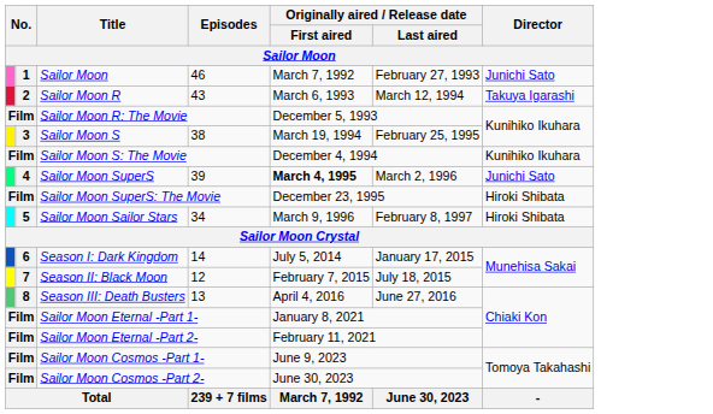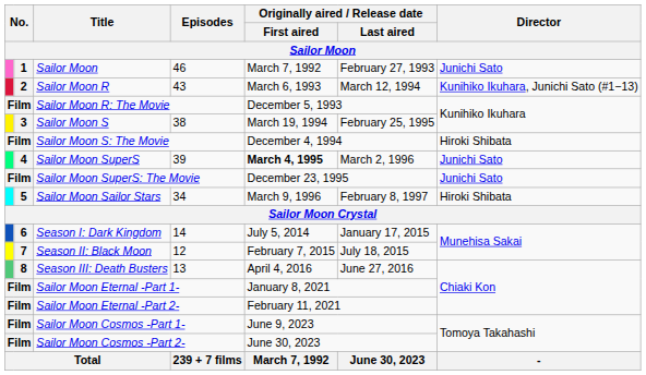 <table class="wikitable sortable">
 <tr>
 <th colspan="2" rowspan="2">No.</th>
 <th rowspan="2"><strong>Title</strong></th>
 <th rowspan="2">Episodes</th>
 <th colspan="2">Originally aired / Release date</th>
 <th rowspan="2">Director</th>
 </tr>
 <tr>
 <th>First aired</th>
 <th>Last aired</th>
 </tr>
 <tr>
 <th colspan="7"><em><a href='#'>Sailor Moon</a></em></th>
 </tr>
 <tr>
 <th style="background:#ff66cc;"></th>
 <th>1</th>
 <td><em><a href='#'>Sailor Moon</a></em></td>
 <td>46</td>
 <td>March 7, 1992</td>
 <td>February 27, 1993</td>
 <td><a href='#'>Junichi Sato</a></td>
 </tr>
 <tr>
 <th style="background:#dc143c;"></th>
 <th>2</th>
 <td><em><a href='#'>Sailor Moon R</a></em></td>
 <td>43</td>
 <td>March 6, 1993</td>
 <td>March 12, 1994</td>
-<td><a href='#'>Takuya Igarashi</a></td>
+<td><a href='#'>Kunihiko Ikuhara</a>, Junichi Sato (#1−13)</td>
 </tr>
 <tr>
 <th colspan="2">Film</th>
 <td colspan="2"><em><a href='#'>Sailor Moon R: The Movie</a></em></td>
 <td colspan="2">December 5, 1993</td>
 <td rowspan="2">Kunihiko Ikuhara</td>
 </tr>
 <tr>
 <th style="background:#FFF200;"></th>
 <th>3</th>
 <td><em><a href='#'>Sailor Moon S</a></em></td>
 <td>38</td>
 <td>March 19, 1994</td>
 <td>February 25, 1995</td>
 </tr>
 <tr>
 <th colspan="2">Film</th>
 <td colspan="2"><em><a href='#'>Sailor Moon S: The Movie</a></em></td>
 <td colspan="2">December 4, 1994</td>
-<td>Kunihiko Ikuhara</td>
+<td>Hiroki Shibata</td>
 </tr>
 <tr>
 <th style="background:#00FF7F;"></th>
 <th>4</th>
 <td><em><a href='#'>Sailor Moon SuperS</a></em></td>
 <td>39</td>
 <td><strong>March 4, 1995</strong></td>
 <td>March 2, 1996</td>
 <td><a href='#'>Junichi Sato</a></td>
 </tr>
 <tr>
 <th colspan="2">Film</th>
 <td colspan="2"><em><a href='#'>Sailor Moon SuperS: The Movie</a></em></td>
 <td colspan="2">December 23, 1995</td>
-<td>Hiroki Shibata</td>
+<td><a href='#'>Junichi Sato</a></td>
 </tr>
 <tr>
 <th style="background:cyan;"></th>
 <th>5</th>
 <td><em><a href='#'>Sailor Moon Sailor Stars</a></em></td>
 <td>34</td>
 <td>March 9, 1996</td>
 <td>February 8, 1997</td>
 <td>Hiroki Shibata</td>
 </tr>
 <tr>
 <th colspan="7"><em><a href='#'>Sailor Moon Crystal</a></em></th>
 </tr>
 <tr>
 <th style="background:#0F52BA;"></th>
 <th>6</th>
 <td><em><a href='#'>Season I: Dark Kingdom</a></em></td>
 <td>14</td>
 <td>July 5, 2014</td>
 <td>January 17, 2015</td>
 <td rowspan="2"><a href='#'>Munehisa Sakai</a></td>
 </tr>
 <tr>
 <th style="background:yellow;"></th>
 <th>7</th>
 <td><em><a href='#'>Season II: Black Moon</a></em></td>
 <td>12</td>
 <td>February 7, 2015</td>
 <td>July 18, 2015</td>
 </tr>
 <tr>
 <th style="background:#50C878;"></th>
 <th>8</th>
 <td><em><a href='#'>Season III: Death Busters</a></em></td>
 <td>13</td>
 <td>April 4, 2016</td>
 <td>June 27, 2016</td>
 <td rowspan="3"><a href='#'>Chiaki Kon</a></td>
 </tr>
 <tr style="background:#white;">
 <th colspan="2">Film</th>
 <td colspan="2"><em><a href='#'>Sailor Moon Eternal -Part 1-</a></em></td>
 <td colspan="2">January 8, 2021</td>
 </tr>
 <tr style="background:#white;">
 <th colspan="2">Film</th>
 <td colspan="2"><em><a href='#'>Sailor Moon Eternal -Part 2-</a></em></td>
 <td colspan="2">February 11, 2021</td>
 </tr>
 <tr style="background:#white;">
 <th colspan="2">Film</th>
 <td colspan="2"><em><a href='#'>Sailor Moon Cosmos -Part 1-</a></em></td>
 <td colspan="2">June 9, 2023</td>
 <td rowspan="2">Tomoya Takahashi</td>
 </tr>
 <tr style="background:#white;">
 <th colspan="2">Film</th>
 <td colspan="2"><em><a href='#'>Sailor Moon Cosmos -Part 2-</a></em></td>
 <td colspan="2">June 30, 2023</td>
 </tr>
 <tr>
 <th colspan="3">Total</th>
 <th>239 + 7 films</th>
 <th>March 7, 1992</th>
 <th>June 30, 2023</th>
 <th>-</th>
 </tr>
 </table>
